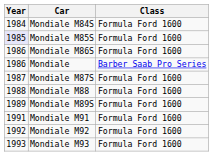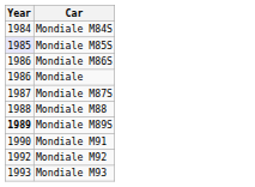 <table class="wikitable">
 <tr>
 <th>Year</th>
 <th>Car</th>
-<th>Class</th>
 </tr>
 <tr>
 <td>1984</td>
 <td>Mondiale M84S</td>
-<td>Formula Ford 1600</td>
 </tr>
 <tr>
 <td style="background: lavender;">1985</td>
 <td>Mondiale M85S</td>
-<td>Formula Ford 1600</td>
 </tr>
 <tr>
 <td>1986</td>
 <td>Mondiale M86S</td>
-<td>Formula Ford 1600</td>
 </tr>
 <tr>
 <td>1986</td>
 <td>Mondiale</td>
-<td><a href='#'>Barber Saab Pro Series</a></td>
 </tr>
 <tr>
 <td>1987</td>
 <td>Mondiale M87S</td>
-<td>Formula Ford 1600</td>
 </tr>
 <tr>
 <td>1988</td>
 <td>Mondiale M88</td>
-<td>Formula Ford 1600</td>
 </tr>
 <tr>
-<td>1989</td>
+<td><strong>1989</strong></td>
 <td>Mondiale M89S</td>
-<td>Formula Ford 1600</td>
 </tr>
 <tr>
-<td>1991</td>
+<td>1990</td>
 <td>Mondiale M91</td>
-<td>Formula Ford 1600</td>
 </tr>
 <tr>
 <td>1992</td>
 <td>Mondiale M92</td>
-<td>Formula Ford 1600</td>
 </tr>
 <tr>
 <td>1993</td>
 <td>Mondiale M93</td>
-<td>Formula Ford 1600</td>
 </tr>
 </table>
